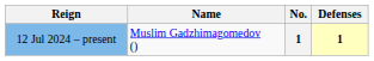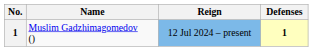 <table class="wikitable sortable" style="width:80%">
 <tr>
+<th>No.</th>
+<th>Name</th>
 <th>Reign</th>
-<th>Name</th>
-<th>No.</th>
 <th>Defenses</th>
 </tr>
 <tr align=center>
+<th>1</th>
+<td align=left><a href='#'>Muslim Gadzhimagomedov</a><br>()</td>
 <td style="background:#7CB9E8;">12 Jul 2024 – present</td>
-<td align=left><a href='#'>Muslim Gadzhimagomedov</a><br>()</td>
-<th>1</th>
 <td style="background:#ffffbf;"><strong>1</strong></td>
 </tr>
 </table>
